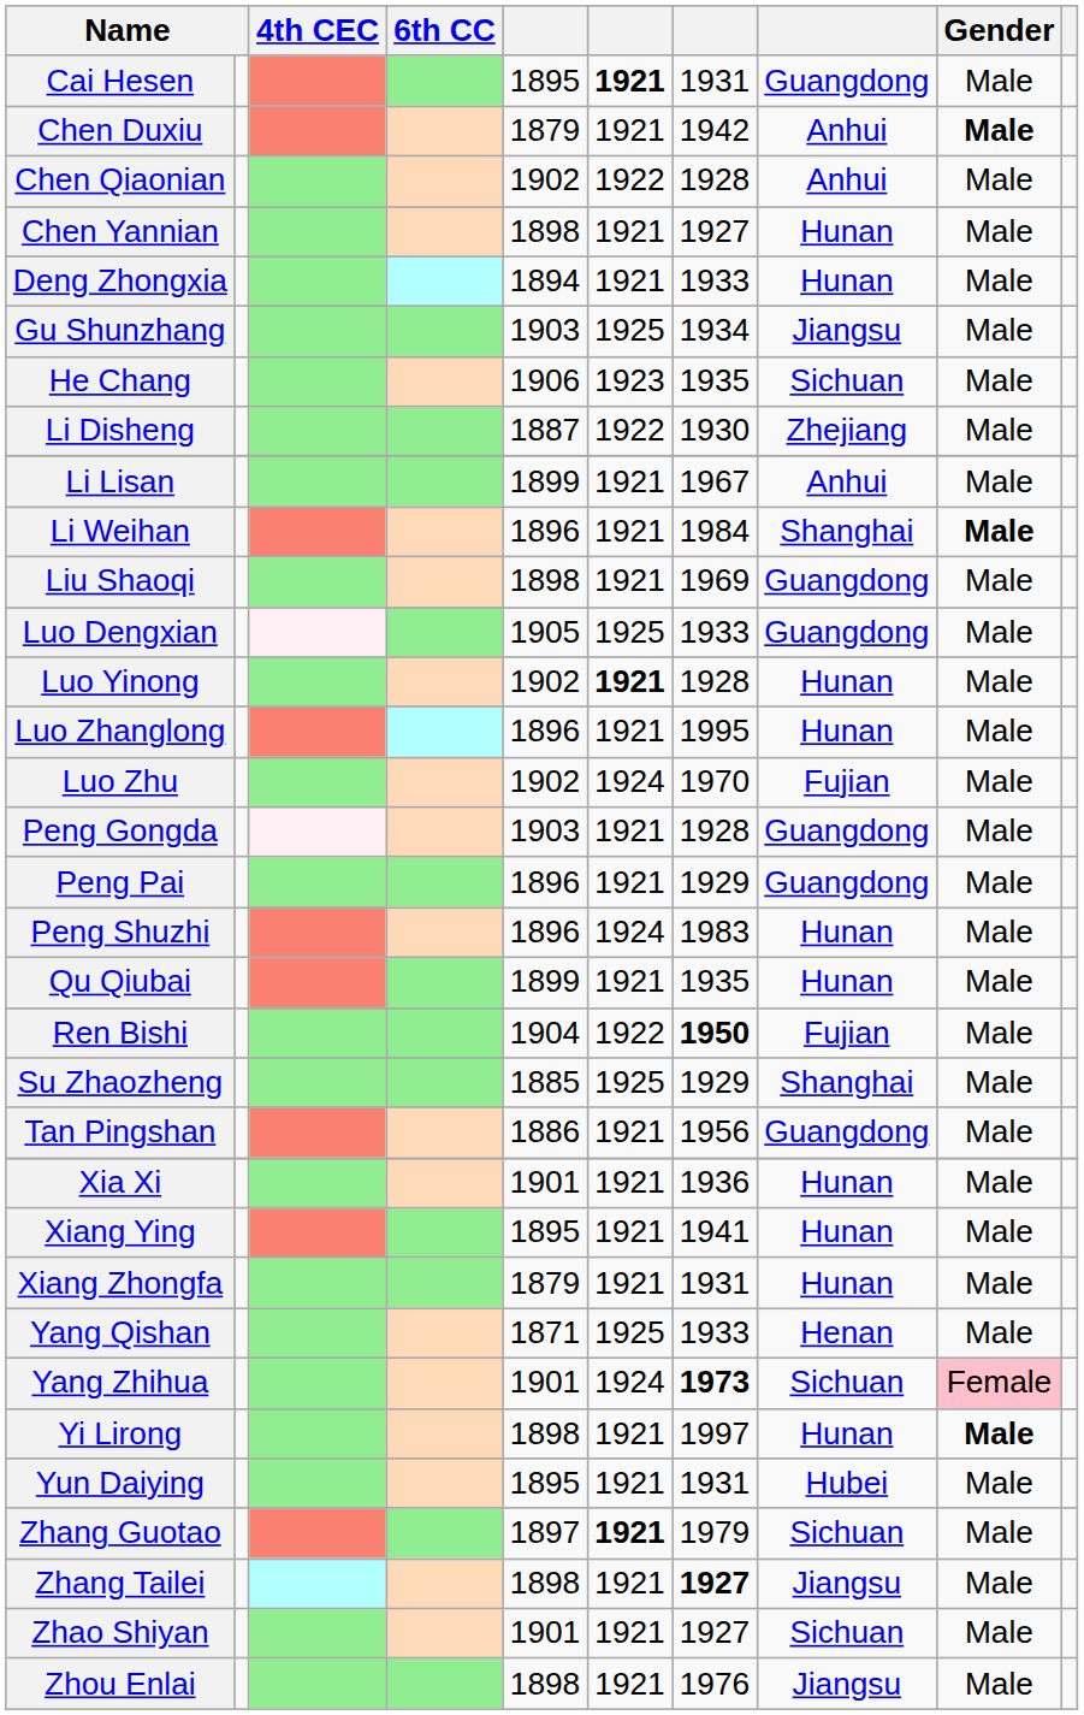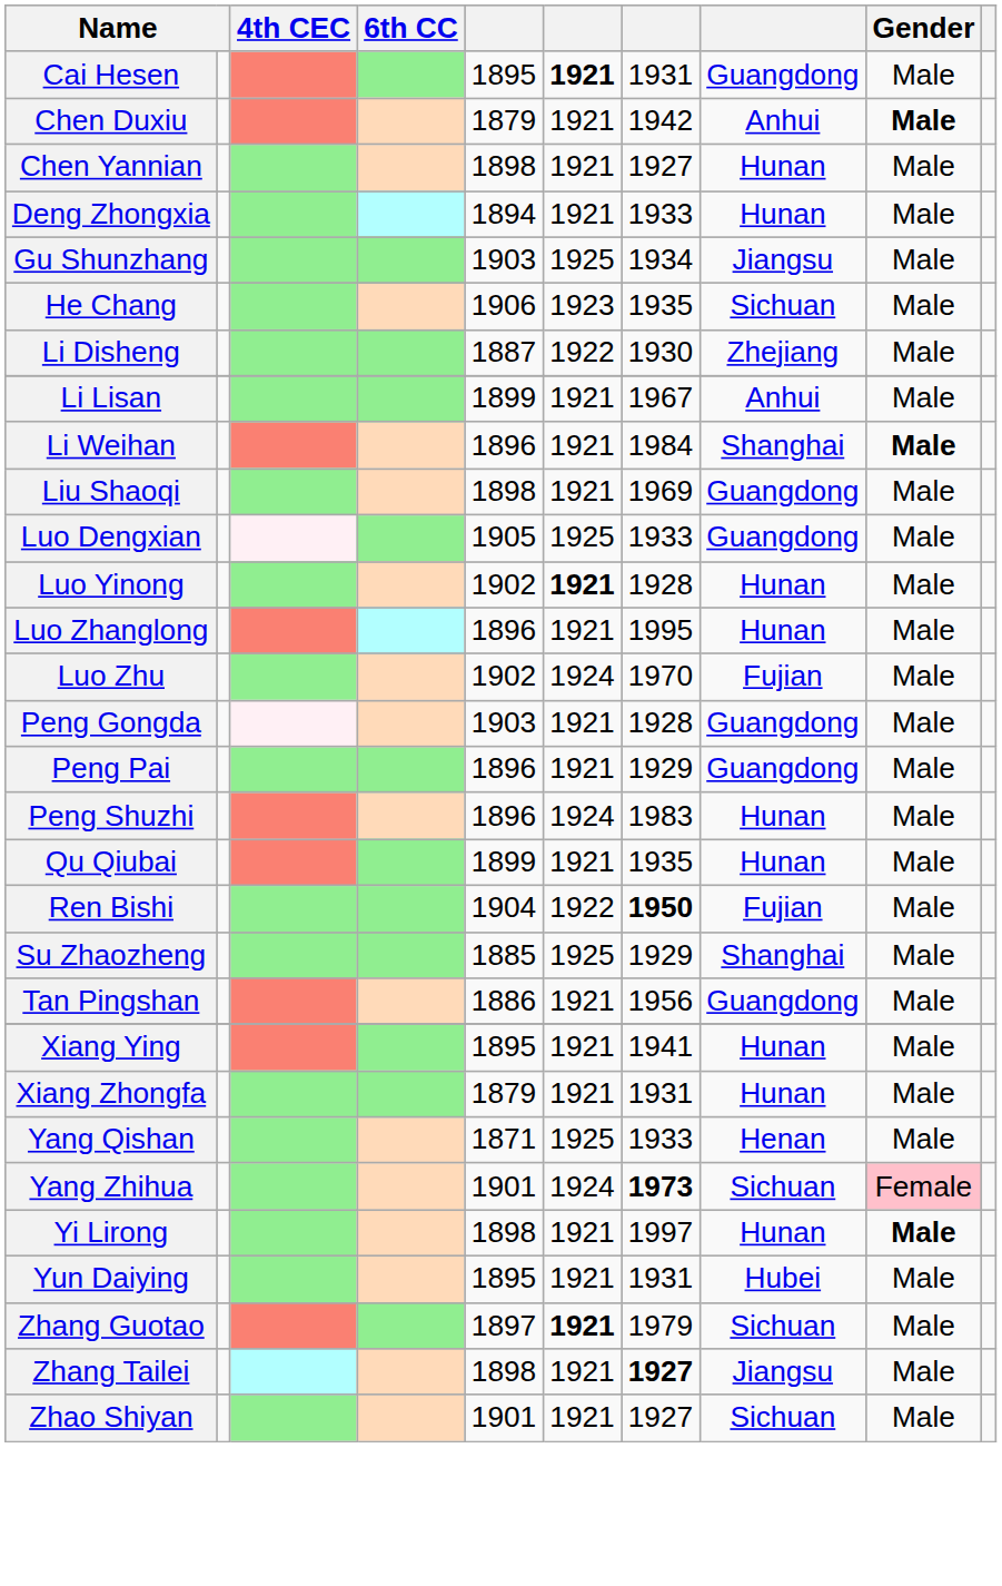 <table class="wikitable sortable" style=text-align:center>
 <tr>
 <th scope=col colspan="2">Name</th>
 <th scope="col"><a href='#'>4th CEC</a></th>
 <th scope="col"><a href='#'>6th CC</a></th>
 <th scope="col"></th>
 <th scope="col"></th>
 <th scope="col"></th>
 <th scope="col"></th>
 <th scope="col">Gender</th>
 <th scope="col" class="unsortable"></th>
 </tr>
 <tr>
 <th align="center" scope="row" style="font-weight:normal;"><a href='#'>Cai Hesen</a></th>
 <td></td>
 <td bgcolor = Salmon></td>
 <td bgcolor = LightGreen></td>
 <td>1895</td>
 <td><strong>1921</strong></td>
 <td>1931</td>
 <td><a href='#'>Guangdong</a></td>
 <td>Male</td>
 <td></td>
 </tr>
 <tr>
 <th align="center" scope="row" style="font-weight:normal;"><a href='#'>Chen Duxiu</a></th>
 <td></td>
 <td bgcolor = Salmon></td>
 <td bgcolor = PeachPuff></td>
 <td>1879</td>
 <td>1921</td>
 <td>1942</td>
 <td><a href='#'>Anhui</a></td>
 <td><strong>Male</strong></td>
-<td></td>
-</tr>
-<tr>
-<th align="center" scope="row" style="font-weight:normal;"><a href='#'>Chen Qiaonian</a></th>
-<td></td>
-<td bgcolor = LightGreen></td>
-<td bgcolor = PeachPuff></td>
-<td>1902</td>
-<td>1922</td>
-<td>1928</td>
-<td><a href='#'>Anhui</a></td>
-<td>Male</td>
 <td></td>
 </tr>
 <tr>
 <th align="center" scope="row" style="font-weight:normal;"><a href='#'>Chen Yannian</a></th>
 <td></td>
 <td bgcolor = LightGreen></td>
 <td bgcolor = PeachPuff></td>
 <td>1898</td>
 <td>1921</td>
 <td>1927</td>
 <td><a href='#'>Hunan</a></td>
 <td>Male</td>
 <td></td>
 </tr>
 <tr>
 <th align="center" scope="row" style="font-weight:normal;"><a href='#'>Deng Zhongxia</a></th>
 <td></td>
 <td bgcolor = LightGreen></td>
 <td bgcolor = #B2FFFF></td>
 <td>1894</td>
 <td>1921</td>
 <td>1933</td>
 <td><a href='#'>Hunan</a></td>
 <td>Male</td>
 <td></td>
 </tr>
 <tr>
 <th align="center" scope="row" style="font-weight:normal;"><a href='#'>Gu Shunzhang</a></th>
 <td></td>
 <td bgcolor = LightGreen></td>
 <td bgcolor = LightGreen></td>
 <td>1903</td>
 <td>1925</td>
 <td>1934</td>
 <td><a href='#'>Jiangsu</a></td>
 <td>Male</td>
 <td></td>
 </tr>
 <tr>
 <th align="center" scope="row" style="font-weight:normal;"><a href='#'>He Chang</a></th>
 <td></td>
 <td bgcolor = LightGreen></td>
 <td bgcolor = PeachPuff></td>
 <td>1906</td>
 <td>1923</td>
 <td>1935</td>
 <td><a href='#'>Sichuan</a></td>
 <td>Male</td>
 <td></td>
 </tr>
 <tr>
 <th align="center" scope="row" style="font-weight:normal;"><a href='#'>Li Disheng</a></th>
 <td></td>
 <td bgcolor = LightGreen></td>
 <td bgcolor = LightGreen></td>
 <td>1887</td>
 <td>1922</td>
 <td>1930</td>
 <td><a href='#'>Zhejiang</a></td>
 <td>Male</td>
 <td></td>
 </tr>
 <tr>
 </tr>
 <tr>
 <th align="center" scope="row" style="font-weight:normal;"><a href='#'>Li Lisan</a></th>
 <td></td>
 <td bgcolor = LightGreen></td>
 <td bgcolor = LightGreen></td>
 <td>1899</td>
 <td>1921</td>
 <td>1967</td>
 <td><a href='#'>Anhui</a></td>
 <td>Male</td>
 <td></td>
 </tr>
 <tr>
 <th align="center" scope="row" style="font-weight:normal;"><a href='#'>Li Weihan</a></th>
 <td></td>
 <td bgcolor = Salmon></td>
 <td bgcolor = PeachPuff></td>
 <td>1896</td>
 <td>1921</td>
 <td>1984</td>
 <td><a href='#'>Shanghai</a></td>
 <td><strong>Male</strong></td>
 <td></td>
 </tr>
 <tr>
 <th align="center" scope="row" style="font-weight:normal;"><a href='#'>Liu Shaoqi</a></th>
 <td></td>
 <td bgcolor = LightGreen></td>
 <td bgcolor = PeachPuff></td>
 <td>1898</td>
 <td>1921</td>
 <td>1969</td>
 <td><a href='#'>Guangdong</a></td>
 <td>Male</td>
 <td></td>
 </tr>
 <tr>
 <th align="center" scope="row" style="font-weight:normal;"><a href='#'>Luo Dengxian</a></th>
 <td></td>
 <td bgcolor = LavenderBlush></td>
 <td bgcolor = LightGreen></td>
 <td>1905</td>
 <td>1925</td>
 <td>1933</td>
 <td><a href='#'>Guangdong</a></td>
 <td>Male</td>
 <td></td>
 </tr>
 <tr>
 <th align="center" scope="row" style="font-weight:normal;"><a href='#'>Luo Yinong</a></th>
 <td></td>
 <td bgcolor = LightGreen></td>
 <td bgcolor = PeachPuff></td>
 <td>1902</td>
 <td><strong>1921</strong></td>
 <td>1928</td>
 <td><a href='#'>Hunan</a></td>
 <td>Male</td>
 <td></td>
 </tr>
 <tr>
 <th align="center" scope="row" style="font-weight:normal;"><a href='#'>Luo Zhanglong</a></th>
 <td></td>
 <td bgcolor = Salmon></td>
 <td bgcolor = #B2FFFF></td>
 <td>1896</td>
 <td>1921</td>
 <td>1995</td>
 <td><a href='#'>Hunan</a></td>
 <td>Male</td>
 <td></td>
 </tr>
 <tr>
 <th align="center" scope="row" style="font-weight:normal;"><a href='#'>Luo Zhu</a></th>
 <td></td>
 <td bgcolor = LightGreen></td>
 <td bgcolor = PeachPuff></td>
 <td>1902</td>
 <td>1924</td>
 <td>1970</td>
 <td><a href='#'>Fujian</a></td>
 <td>Male</td>
 <td></td>
 </tr>
 <tr>
 <th align="center" scope="row" style="font-weight:normal;"><a href='#'>Peng Gongda</a></th>
 <td></td>
 <td bgcolor = LavenderBlush></td>
 <td bgcolor = PeachPuff></td>
 <td>1903</td>
 <td>1921</td>
 <td>1928</td>
 <td><a href='#'>Guangdong</a></td>
 <td>Male</td>
 <td></td>
 </tr>
 <tr>
 <th align="center" scope="row" style="font-weight:normal;"><a href='#'>Peng Pai</a></th>
 <td></td>
 <td bgcolor = LightGreen></td>
 <td bgcolor = LightGreen></td>
 <td>1896</td>
 <td>1921</td>
 <td>1929</td>
 <td><a href='#'>Guangdong</a></td>
 <td>Male</td>
 <td></td>
 </tr>
 <tr>
 <th align="center" scope="row" style="font-weight:normal;"><a href='#'>Peng Shuzhi</a></th>
 <td></td>
 <td bgcolor = Salmon></td>
 <td bgcolor = PeachPuff></td>
 <td>1896</td>
 <td>1924</td>
 <td>1983</td>
 <td><a href='#'>Hunan</a></td>
 <td>Male</td>
 <td></td>
 </tr>
 <tr>
 <th align="center" scope="row" style="font-weight:normal;"><a href='#'>Qu Qiubai</a></th>
 <td></td>
 <td bgcolor = Salmon></td>
 <td bgcolor = LightGreen></td>
 <td>1899</td>
 <td>1921</td>
 <td>1935</td>
 <td><a href='#'>Hunan</a></td>
 <td>Male</td>
 <td></td>
 </tr>
 <tr>
 <th align="center" scope="row" style="font-weight:normal;"><a href='#'>Ren Bishi</a></th>
 <td></td>
 <td bgcolor = LightGreen></td>
 <td bgcolor = LightGreen></td>
 <td>1904</td>
 <td>1922</td>
 <td><strong>1950</strong></td>
 <td><a href='#'>Fujian</a></td>
 <td>Male</td>
 <td></td>
 </tr>
 <tr>
 <th align="center" scope="row" style="font-weight:normal;"><a href='#'>Su Zhaozheng</a></th>
 <td></td>
 <td bgcolor = LightGreen></td>
 <td bgcolor = LightGreen></td>
 <td>1885</td>
 <td>1925</td>
 <td>1929</td>
 <td><a href='#'>Shanghai</a></td>
 <td>Male</td>
 <td></td>
 </tr>
 <tr>
 <th align="center" scope="row" style="font-weight:normal;"><a href='#'>Tan Pingshan</a></th>
 <td></td>
 <td bgcolor = Salmon></td>
 <td bgcolor = PeachPuff></td>
 <td>1886</td>
 <td>1921</td>
 <td>1956</td>
 <td><a href='#'>Guangdong</a></td>
 <td>Male</td>
 <td></td>
 </tr>
 <tr>
 </tr>
 <tr>
-<th align="center" scope="row" style="font-weight:normal;"><a href='#'>Xia Xi</a></th>
-<td></td>
-<td bgcolor = LightGreen></td>
-<td bgcolor = PeachPuff></td>
-<td>1901</td>
-<td>1921</td>
-<td>1936</td>
-<td><a href='#'>Hunan</a></td>
-<td>Male</td>
-<td></td>
-</tr>
-<tr>
 <th align="center" scope="row" style="font-weight:normal;"><a href='#'>Xiang Ying</a></th>
 <td></td>
 <td bgcolor = Salmon></td>
 <td bgcolor = LightGreen></td>
 <td>1895</td>
 <td>1921</td>
 <td>1941</td>
 <td><a href='#'>Hunan</a></td>
 <td>Male</td>
 <td></td>
 </tr>
 <tr>
 <th align="center" scope="row" style="font-weight:normal;"><a href='#'>Xiang Zhongfa</a></th>
 <td></td>
 <td bgcolor = LightGreen></td>
 <td bgcolor = LightGreen></td>
 <td>1879</td>
 <td>1921</td>
 <td>1931</td>
 <td><a href='#'>Hunan</a></td>
 <td>Male</td>
 <td></td>
 </tr>
 <tr>
 <th align="center" scope="row" style="font-weight:normal;"><a href='#'>Yang Qishan</a></th>
 <td></td>
 <td bgcolor = LightGreen></td>
 <td bgcolor = PeachPuff></td>
 <td>1871</td>
 <td>1925</td>
 <td>1933</td>
 <td><a href='#'>Henan</a></td>
 <td>Male</td>
 <td></td>
 </tr>
 <tr>
 <th align="center" scope="row" style="font-weight:normal;"><a href='#'>Yang Zhihua</a></th>
 <td></td>
 <td bgcolor = LightGreen></td>
 <td bgcolor = PeachPuff></td>
 <td>1901</td>
 <td>1924</td>
 <td><strong>1973</strong></td>
 <td><a href='#'>Sichuan</a></td>
 <td style="background: Pink">Female</td>
 <td></td>
 </tr>
 <tr>
 <th align="center" scope="row" style="font-weight:normal;"><a href='#'>Yi Lirong</a></th>
 <td></td>
 <td bgcolor = LightGreen></td>
 <td bgcolor = PeachPuff></td>
 <td>1898</td>
 <td>1921</td>
 <td>1997</td>
 <td><a href='#'>Hunan</a></td>
 <td><strong>Male</strong></td>
 <td></td>
 </tr>
 <tr>
 <th align="center" scope="row" style="font-weight:normal;"><a href='#'>Yun Daiying</a></th>
 <td></td>
 <td bgcolor = LightGreen></td>
 <td bgcolor = PeachPuff></td>
 <td>1895</td>
 <td>1921</td>
 <td>1931</td>
 <td><a href='#'>Hubei</a></td>
 <td>Male</td>
 <td></td>
 </tr>
 <tr>
 <th align="center" scope="row" style="font-weight:normal;"><a href='#'>Zhang Guotao</a></th>
 <td></td>
 <td bgcolor = Salmon></td>
 <td bgcolor = LightGreen></td>
 <td>1897</td>
 <td><strong>1921</strong></td>
 <td>1979</td>
 <td><a href='#'>Sichuan</a></td>
 <td>Male</td>
 <td></td>
 </tr>
 <tr>
 <th align="center" scope="row" style="font-weight:normal;"><a href='#'>Zhang Tailei</a></th>
 <td></td>
 <td bgcolor = #B2FFFF></td>
 <td bgcolor = PeachPuff></td>
 <td>1898</td>
 <td>1921</td>
 <td><strong>1927</strong></td>
 <td><a href='#'>Jiangsu</a></td>
 <td>Male</td>
 <td></td>
 </tr>
 <tr>
 <th align="center" scope="row" style="font-weight:normal;"><a href='#'>Zhao Shiyan</a></th>
 <td></td>
 <td bgcolor = LightGreen></td>
 <td bgcolor = PeachPuff></td>
 <td>1901</td>
 <td>1921</td>
 <td>1927</td>
 <td><a href='#'>Sichuan</a></td>
 <td>Male</td>
 <td></td>
 </tr>
-<tr>
-<th align="center" scope="row" style="font-weight:normal;"><a href='#'>Zhou Enlai</a></th>
-<td></td>
-<td bgcolor = LightGreen></td>
-<td bgcolor = LightGreen></td>
-<td>1898</td>
-<td>1921</td>
-<td>1976</td>
-<td><a href='#'>Jiangsu</a></td>
-<td>Male</td>
-<td></td>
-</tr>
 </table>
